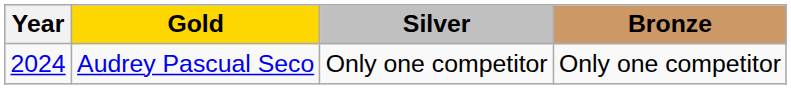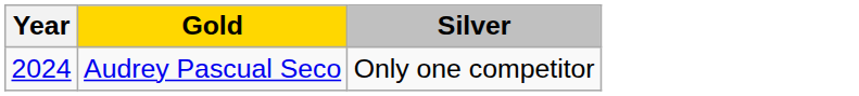 <table class="wikitable">
 <tr>
 <th>Year</th>
 <td align=center bgcolor=gold><strong>Gold</strong></td>
 <td align=center bgcolor=silver><strong>Silver</strong></td>
-<td align=center bgcolor=cc9966><strong>Bronze</strong></td>
 </tr>
 <tr>
 <td><a href='#'>2024</a></td>
 <td> <a href='#'>Audrey Pascual Seco</a></td>
 <td>Only one competitor</td>
-<td>Only one competitor</td>
 </tr>
 </table>
